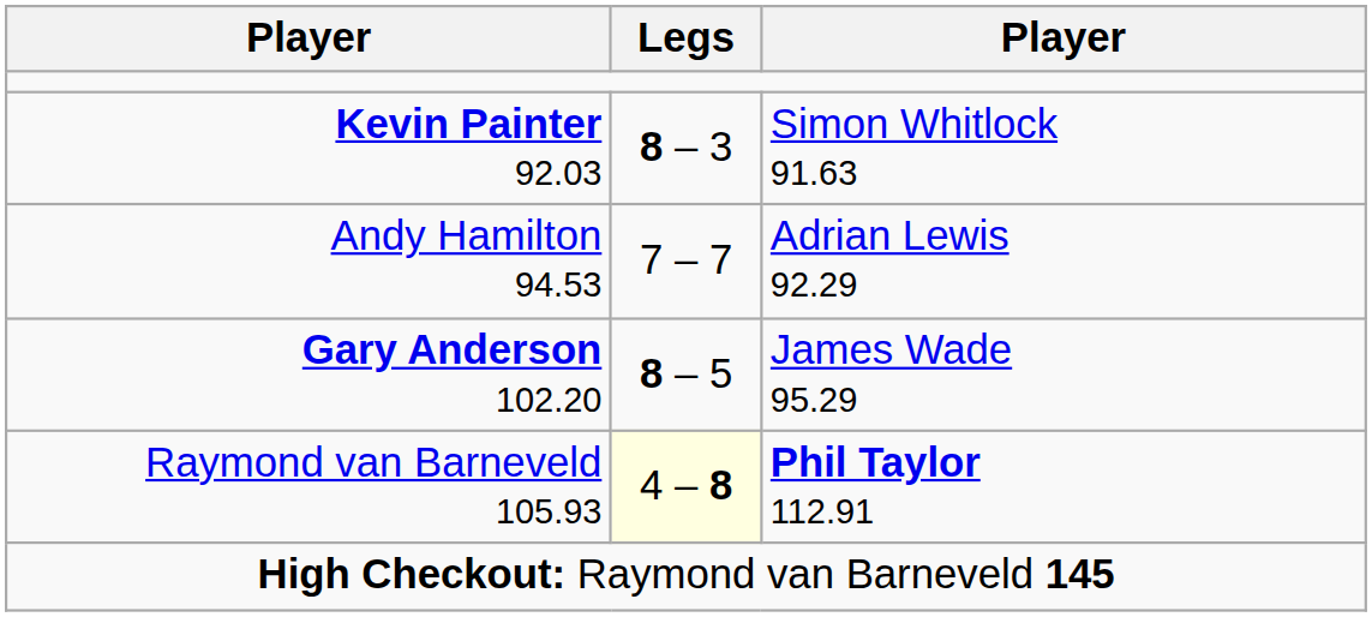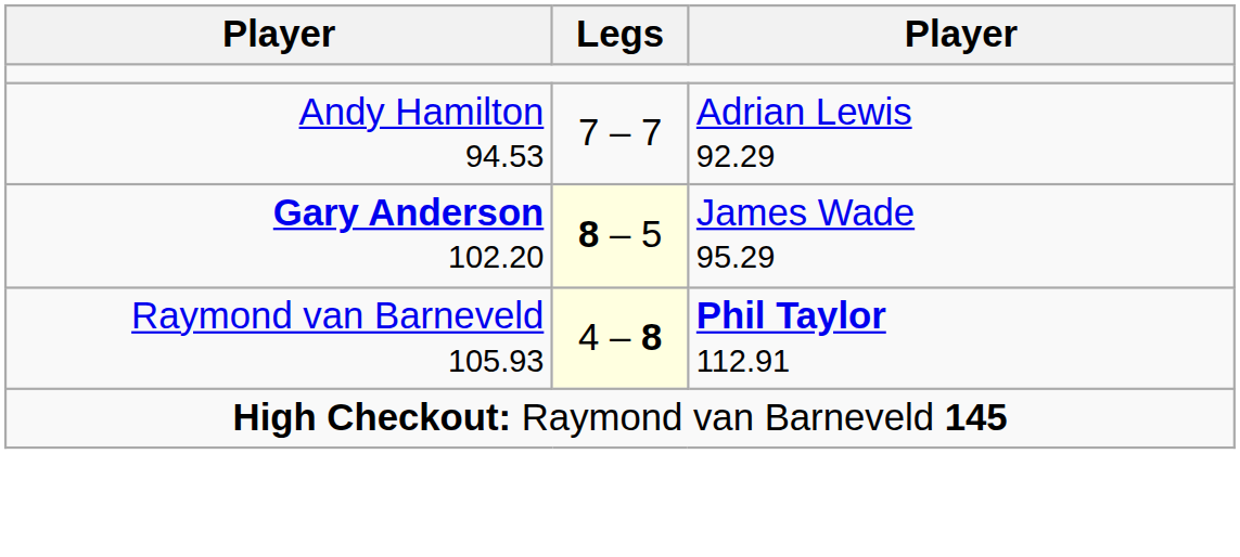 <table class=wikitable style="text-align:center">
 <tr>
 <th width=225>Player</th>
 <th width=50>Legs</th>
 <th width=225>Player</th>
 </tr>
 <tr align=center>
 <td colspan="3"></td>
 </tr>
 <tr align=left>
-<td align=right><strong><a href='#'>Kevin Painter</a></strong>  <br><small><span>92.03</span></small></td>
-<td align=center><strong>8</strong> – 3</td>
-<td> <a href='#'>Simon Whitlock</a>  <br><small><span>91.63</span></small></td>
-</tr>
-<tr align=left>
 <td align=right><a href='#'>Andy Hamilton</a>  <br><small><span>94.53</span></small></td>
 <td align=center>7 – 7</td>
 <td> <a href='#'>Adrian Lewis</a>  <br><small><span>92.29</span></small></td>
 </tr>
 <tr align=left>
 <td align=right><strong><a href='#'>Gary Anderson</a></strong>  <br><small><span>102.20</span></small></td>
-<td align=center><strong>8</strong> – 5</td>
+<td align=center style="background: lightyellow;"><strong>8</strong> – 5</td>
 <td> <a href='#'>James Wade</a> <br><small><span>95.29</span></small></td>
 </tr>
 <tr align=left>
 <td align=right><a href='#'>Raymond van Barneveld</a>  <br><small><span>105.93</span></small></td>
 <td align=center style="background: lightyellow;">4 – <strong>8</strong></td>
 <td> <strong><a href='#'>Phil Taylor</a></strong> <br><small><span>112.91</span></small></td>
 </tr>
 <tr align=center>
 <td colspan="3"><strong>High Checkout:</strong> Raymond van Barneveld <strong>145</strong></td>
 </tr>
 </table>
